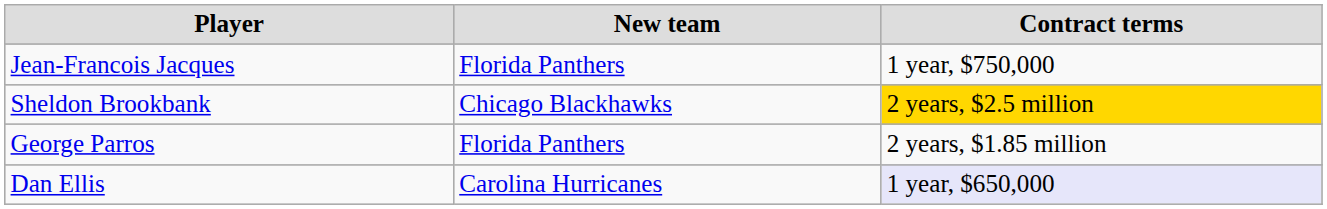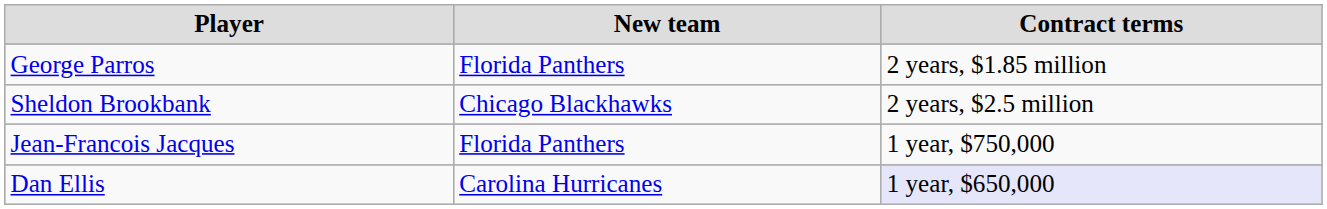 <table class="wikitable" style="width:95%;">
 <tr style="text-align:center; background:#ddd;">
 <td><strong>Player</strong></td>
 <td><strong>New team</strong></td>
 <td><strong>Contract terms</strong></td>
 </tr>
 <tr>
-<td><a href='#'>Jean-Francois Jacques</a></td>
+<td><a href='#'>George Parros</a></td>
 <td><a href='#'>Florida Panthers</a></td>
-<td>1 year, $750,000</td>
+<td>2 years, $1.85 million</td>
 </tr>
 <tr>
 <td><a href='#'>Sheldon Brookbank</a></td>
 <td><a href='#'>Chicago Blackhawks</a></td>
-<td style="background: gold;">2 years, $2.5 million</td>
+<td>2 years, $2.5 million</td>
 </tr>
 <tr>
-<td><a href='#'>George Parros</a></td>
+<td><a href='#'>Jean-Francois Jacques</a></td>
 <td><a href='#'>Florida Panthers</a></td>
-<td>2 years, $1.85 million</td>
+<td>1 year, $750,000</td>
 </tr>
 <tr>
 <td><a href='#'>Dan Ellis</a></td>
 <td><a href='#'>Carolina Hurricanes</a></td>
 <td style="background: lavender;">1 year, $650,000</td>
 </tr>
 </table>
